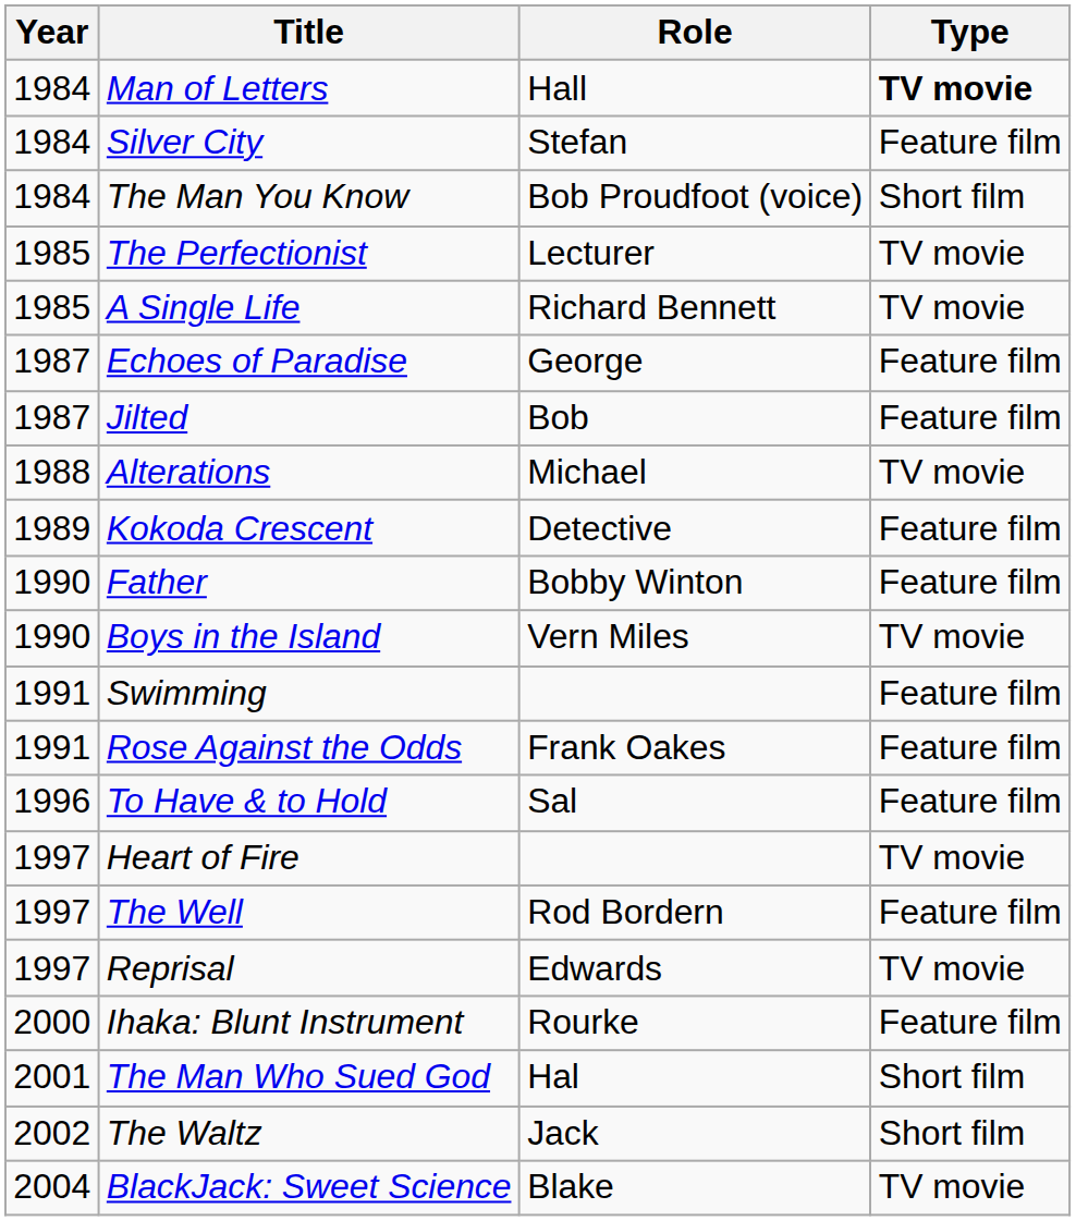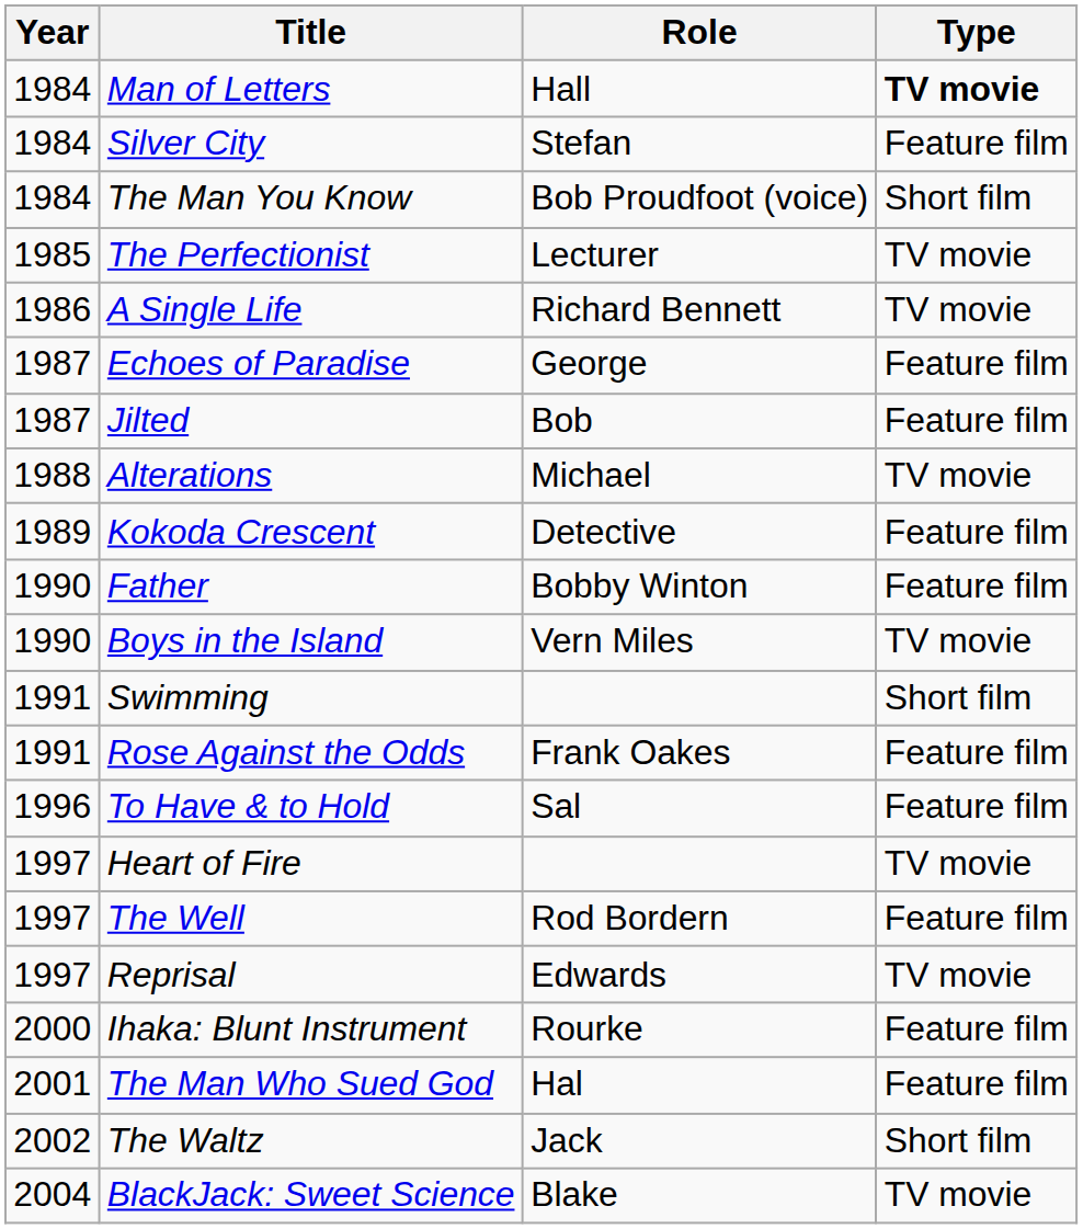 <table class="wikitable">
 <tr>
 <th>Year</th>
 <th>Title</th>
 <th>Role</th>
 <th>Type</th>
 </tr>
 <tr>
 <td>1984</td>
 <td><em><a href='#'>Man of Letters</a></em></td>
 <td>Hall</td>
 <td><strong>TV movie</strong></td>
 </tr>
 <tr>
 <td>1984</td>
 <td><em><a href='#'>Silver City</a></em></td>
 <td>Stefan</td>
 <td>Feature film</td>
 </tr>
 <tr>
 <td>1984</td>
 <td><em>The Man You Know</em></td>
 <td>Bob Proudfoot (voice)</td>
 <td>Short film</td>
 </tr>
 <tr>
 <td>1985</td>
 <td><em><a href='#'>The Perfectionist</a></em></td>
 <td>Lecturer</td>
 <td>TV movie</td>
 </tr>
 <tr>
-<td>1985</td>
+<td>1986</td>
 <td><em><a href='#'>A Single Life</a></em></td>
 <td>Richard Bennett</td>
 <td>TV movie</td>
 </tr>
 <tr>
 <td>1987</td>
 <td><em><a href='#'>Echoes of Paradise</a></em></td>
 <td>George</td>
 <td>Feature film</td>
 </tr>
 <tr>
 <td>1987</td>
 <td><em><a href='#'>Jilted</a></em></td>
 <td>Bob</td>
 <td>Feature film</td>
 </tr>
 <tr>
 <td>1988</td>
 <td><em><a href='#'>Alterations</a></em></td>
 <td>Michael</td>
 <td>TV movie</td>
 </tr>
 <tr>
 <td>1989</td>
 <td><em><a href='#'>Kokoda Crescent</a></em></td>
 <td>Detective</td>
 <td>Feature film</td>
 </tr>
 <tr>
 <td>1990</td>
 <td><em><a href='#'>Father</a></em></td>
 <td>Bobby Winton</td>
 <td>Feature film</td>
 </tr>
 <tr>
 <td>1990</td>
 <td><em><a href='#'>Boys in the Island</a></em></td>
 <td>Vern Miles</td>
 <td>TV movie</td>
 </tr>
 <tr>
 <td>1991</td>
 <td><em>Swimming</em></td>
 <td></td>
-<td>Feature film</td>
+<td>Short film</td>
 </tr>
 <tr>
 <td>1991</td>
 <td><em><a href='#'>Rose Against the Odds</a></em></td>
 <td>Frank Oakes</td>
 <td>Feature film</td>
 </tr>
 <tr>
 <td>1996</td>
 <td><em><a href='#'>To Have & to Hold</a></em></td>
 <td>Sal</td>
 <td>Feature film</td>
 </tr>
 <tr>
 <td>1997</td>
 <td><em>Heart of Fire</em></td>
 <td></td>
 <td>TV movie</td>
 </tr>
 <tr>
 <td>1997</td>
 <td><em><a href='#'>The Well</a></em></td>
 <td>Rod Bordern</td>
 <td>Feature film</td>
 </tr>
 <tr>
 <td>1997</td>
 <td><em>Reprisal</em></td>
 <td>Edwards</td>
 <td>TV movie</td>
 </tr>
 <tr>
 <td>2000</td>
 <td><em>Ihaka: Blunt Instrument</em></td>
 <td>Rourke</td>
 <td>Feature film</td>
 </tr>
 <tr>
 <td>2001</td>
 <td><em><a href='#'>The Man Who Sued God</a></em></td>
 <td>Hal</td>
-<td>Short film</td>
+<td>Feature film</td>
 </tr>
 <tr>
 <td>2002</td>
 <td><em>The Waltz</em></td>
 <td>Jack</td>
 <td>Short film</td>
 </tr>
 <tr>
 <td>2004</td>
 <td><em><a href='#'>BlackJack: Sweet Science</a></em></td>
 <td>Blake</td>
 <td>TV movie</td>
 </tr>
 </table>
